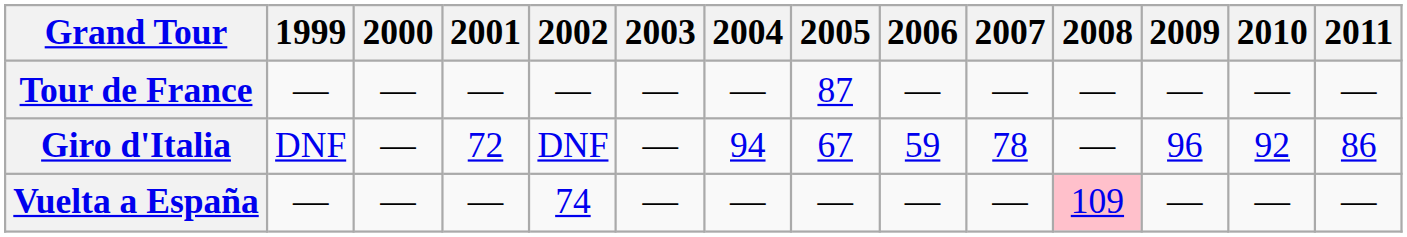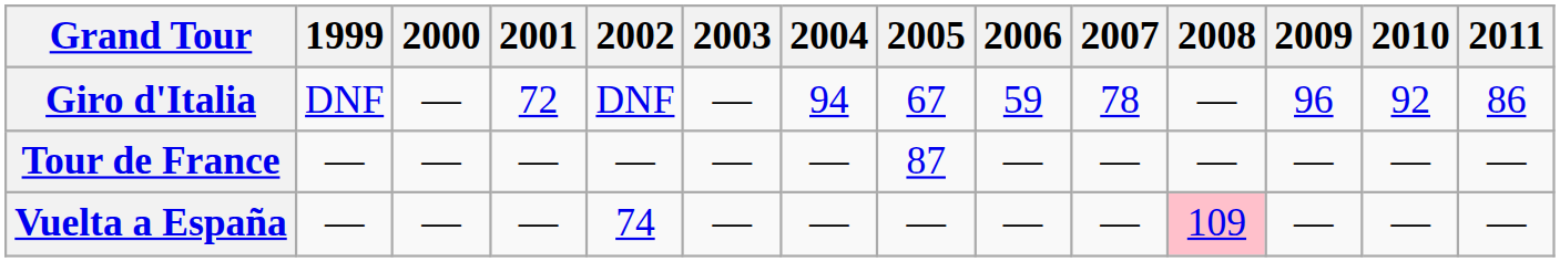 <table class="wikitable plainrowheaders">
 <tr>
 <th scope="col"><a href='#'>Grand Tour</a></th>
 <th scope="col">1999</th>
 <th scope="col">2000</th>
 <th scope="col">2001</th>
 <th scope="col">2002</th>
 <th scope="col">2003</th>
 <th scope="col">2004</th>
 <th scope="col">2005</th>
 <th scope="col">2006</th>
 <th scope="col">2007</th>
 <th scope="col">2008</th>
 <th scope="col">2009</th>
 <th scope="col">2010</th>
 <th scope="col">2011</th>
 </tr>
 <tr style="text-align:center;">
+<th scope="row"> <a href='#'>Giro d'Italia</a></th>
+<td><a href='#'>DNF</a></td>
+<td>—</td>
+<td><a href='#'>72</a></td>
+<td><a href='#'>DNF</a></td>
+<td>—</td>
+<td><a href='#'>94</a></td>
+<td><a href='#'>67</a></td>
+<td><a href='#'>59</a></td>
+<td><a href='#'>78</a></td>
+<td>—</td>
+<td><a href='#'>96</a></td>
+<td><a href='#'>92</a></td>
+<td><a href='#'>86</a></td>
+</tr>
+<tr style="text-align:center;">
 <th scope="row"> <a href='#'>Tour de France</a></th>
 <td>—</td>
 <td>—</td>
 <td>—</td>
 <td>—</td>
 <td>—</td>
 <td>—</td>
 <td><a href='#'>87</a></td>
 <td>—</td>
 <td>—</td>
 <td>—</td>
 <td>—</td>
 <td>—</td>
 <td>—</td>
-</tr>
-<tr style="text-align:center;">
-<th scope="row"> <a href='#'>Giro d'Italia</a></th>
-<td><a href='#'>DNF</a></td>
-<td>—</td>
-<td><a href='#'>72</a></td>
-<td><a href='#'>DNF</a></td>
-<td>—</td>
-<td><a href='#'>94</a></td>
-<td><a href='#'>67</a></td>
-<td><a href='#'>59</a></td>
-<td><a href='#'>78</a></td>
-<td>—</td>
-<td><a href='#'>96</a></td>
-<td><a href='#'>92</a></td>
-<td><a href='#'>86</a></td>
 </tr>
 <tr style="text-align:center;">
 <th scope="row"> <a href='#'>Vuelta a España</a></th>
 <td>—</td>
 <td>—</td>
 <td>—</td>
 <td><a href='#'>74</a></td>
 <td>—</td>
 <td>—</td>
 <td>—</td>
 <td>—</td>
 <td>—</td>
 <td style="background: pink;"><a href='#'>109</a></td>
 <td>—</td>
 <td>—</td>
 <td>—</td>
 </tr>
 </table>
